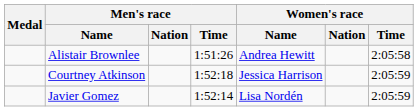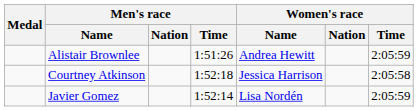 <table class="wikitable">
 <tr>
 <th rowspan="2">Medal</th>
 <th colspan="3">Men's race</th>
 <th colspan="3">Women's race</th>
 </tr>
 <tr>
 <th>Name</th>
 <th>Nation</th>
 <th>Time</th>
 <th>Name</th>
 <th>Nation</th>
 <th>Time</th>
 </tr>
 <tr>
 <td align="center"></td>
 <td><a href='#'>Alistair Brownlee</a></td>
 <td></td>
 <td>1:51:26</td>
 <td><a href='#'>Andrea Hewitt</a></td>
 <td></td>
-<td>2:05:58</td>
+<td>2:05:59</td>
 </tr>
 <tr>
 <td align="center"></td>
 <td><a href='#'>Courtney Atkinson</a></td>
 <td></td>
 <td>1:52:18</td>
 <td><a href='#'>Jessica Harrison</a></td>
 <td></td>
-<td>2:05:59</td>
+<td>2:05:58</td>
 </tr>
 <tr>
 <td align="center"></td>
 <td><a href='#'>Javier Gomez</a></td>
 <td></td>
 <td>1:52:14</td>
 <td><a href='#'>Lisa Nordén</a></td>
 <td></td>
 <td>2:05:59</td>
 </tr>
 </table>
